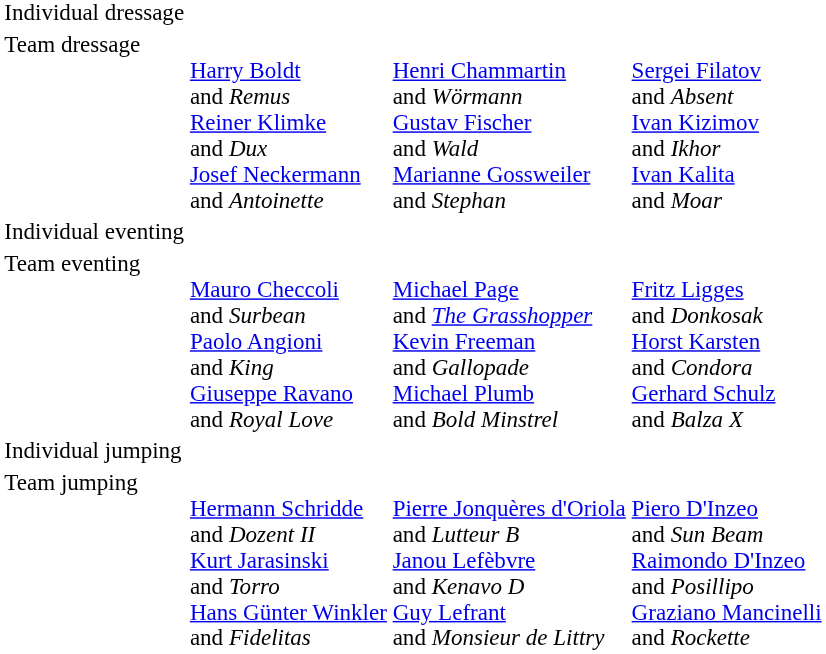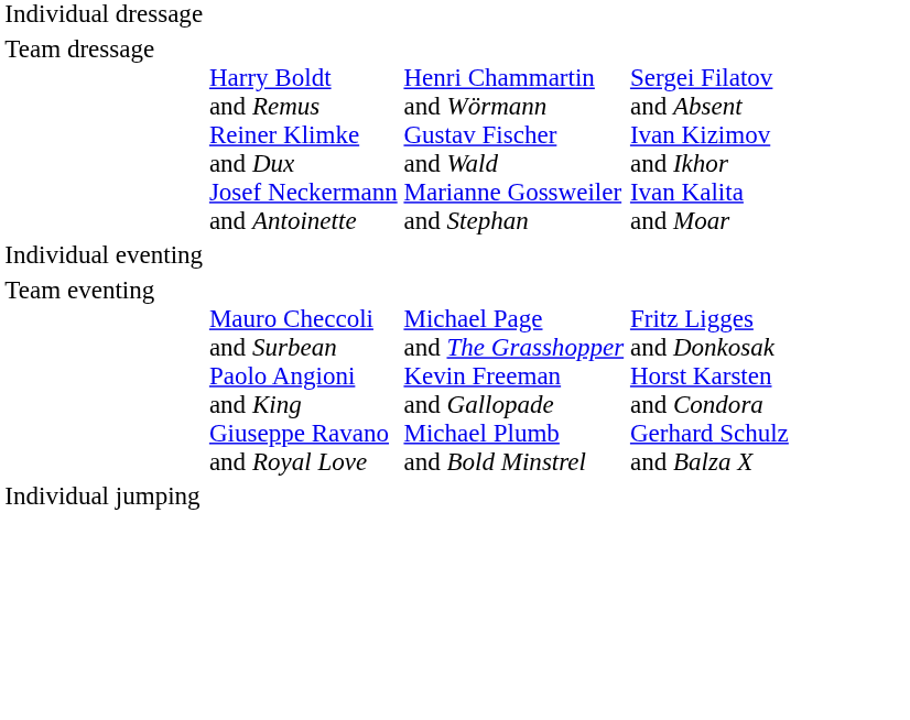 <table>
 <tr valign="top">
 <td>Individual dressage<br></td>
 <td></td>
 <td></td>
 <td></td>
 </tr>
 <tr valign="top">
 <td>Team dressage<br></td>
 <td><br><a href='#'>Harry Boldt</a> <br> and <em>Remus</em> <br> <a href='#'>Reiner Klimke</a> <br> and <em>Dux</em> <br> <a href='#'>Josef Neckermann</a> <br> and <em>Antoinette</em></td>
 <td><br><a href='#'>Henri Chammartin</a> <br> and <em>Wörmann</em> <br> <a href='#'>Gustav Fischer</a> <br> and <em>Wald</em> <br> <a href='#'>Marianne Gossweiler</a> <br> and <em>Stephan</em></td>
 <td><br><a href='#'>Sergei Filatov</a> <br> and <em>Absent</em> <br> <a href='#'>Ivan Kizimov</a> <br> and <em>Ikhor</em> <br> <a href='#'>Ivan Kalita</a> <br> and <em>Moar</em></td>
 </tr>
 <tr valign="top">
 <td>Individual eventing<br></td>
 <td></td>
 <td></td>
 <td></td>
 </tr>
 <tr valign="top">
 <td>Team eventing<br></td>
 <td><br><a href='#'>Mauro Checcoli</a> <br> and <em>Surbean</em> <br> <a href='#'>Paolo Angioni</a> <br> and <em>King</em> <br> <a href='#'>Giuseppe Ravano</a> <br> and <em>Royal Love</em></td>
 <td><br><a href='#'>Michael Page</a> <br> and <em><a href='#'>The Grasshopper</a></em> <br> <a href='#'>Kevin Freeman</a> <br> and <em>Gallopade</em> <br> <a href='#'>Michael Plumb</a> <br> and <em>Bold Minstrel</em></td>
 <td><br><a href='#'>Fritz Ligges</a> <br> and <em>Donkosak</em> <br> <a href='#'>Horst Karsten</a> <br> and <em>Condora</em> <br> <a href='#'>Gerhard Schulz</a> <br> and <em>Balza X</em></td>
 </tr>
 <tr valign="top">
 <td>Individual jumping<br></td>
 <td></td>
 <td></td>
 <td></td>
 </tr>
-<tr valign="top">
-<td>Team jumping<br></td>
-<td><br><a href='#'>Hermann Schridde</a> <br> and <em>Dozent II</em> <br> <a href='#'>Kurt Jarasinski</a> <br> and <em>Torro</em> <br> <a href='#'>Hans Günter Winkler</a> <br> and <em>Fidelitas</em></td>
-<td><br><a href='#'>Pierre Jonquères d'Oriola</a> <br> and <em>Lutteur B</em> <br> <a href='#'>Janou Lefèbvre</a> <br> and <em>Kenavo D</em> <br> <a href='#'>Guy Lefrant</a> <br> and <em>Monsieur de Littry</em></td>
-<td><br><a href='#'>Piero D'Inzeo</a> <br> and <em>Sun Beam</em> <br> <a href='#'>Raimondo D'Inzeo</a> <br> and <em>Posillipo</em> <br> <a href='#'>Graziano Mancinelli</a> <br> and <em>Rockette</em></td>
-</tr>
 </table>
